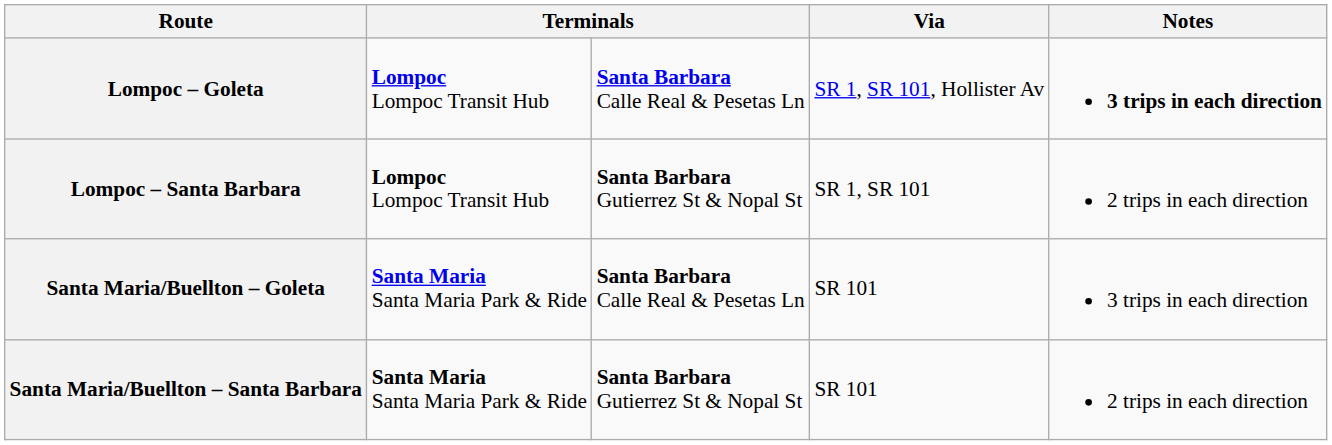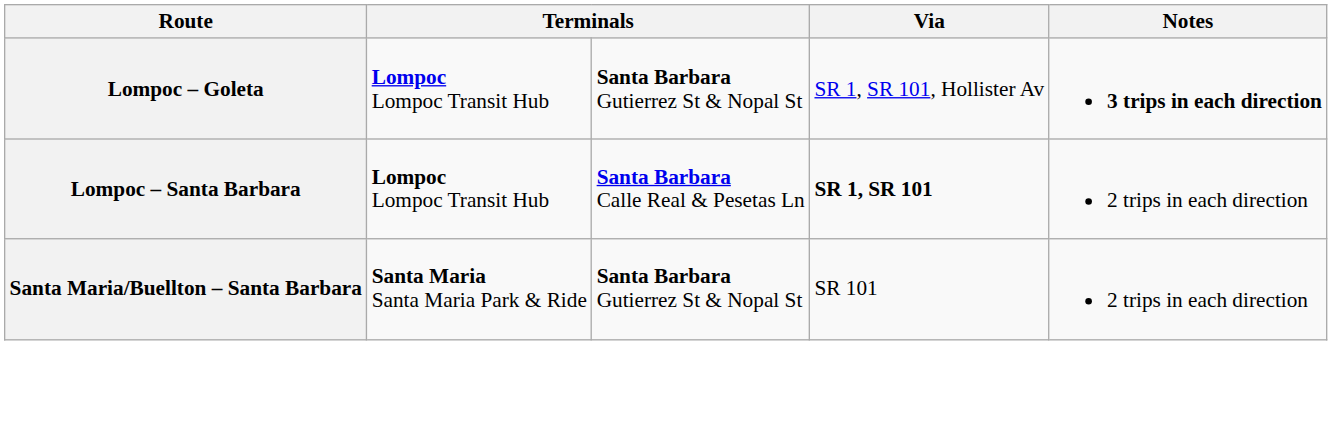 <table class="wikitable">
 <tr>
 <th>Route</th>
 <th colspan="2"><strong>Terminals</strong></th>
 <th>Via</th>
 <th>Notes</th>
 </tr>
 <tr>
 <th><strong>Lompoc – Goleta</strong></th>
 <td><a href='#'><strong>Lompoc</strong></a><br>Lompoc Transit Hub</td>
-<td><strong><a href='#'>Santa Barbara</a></strong><br>Calle Real & Pesetas Ln</td>
+<td><strong>Santa Barbara</strong><br>Gutierrez St & Nopal St</td>
 <td><a href='#'>SR 1</a>, <a href='#'>SR 101</a>, Hollister Av</td>
 <td><strong><br><ul><li>3 trips in each direction</li></ul></strong></td>
 </tr>
 <tr>
 <th><strong>Lompoc – Santa Barbara</strong></th>
 <td><strong>Lompoc</strong><br>Lompoc Transit Hub</td>
-<td><strong>Santa Barbara</strong><br>Gutierrez St & Nopal St</td>
-<td>SR 1, SR 101</td>
+<td><strong><a href='#'>Santa Barbara</a></strong><br>Calle Real & Pesetas Ln</td>
+<td><strong>SR 1, SR 101</strong></td>
 <td><br><ul><li>2 trips in each direction</li></ul></td>
-</tr>
-<tr>
-<th><strong>Santa Maria/Buellton – Goleta</strong></th>
-<td><strong><a href='#'>Santa Maria</a></strong><br>Santa Maria Park & Ride</td>
-<td><strong>Santa Barbara</strong><br>Calle Real & Pesetas Ln</td>
-<td>SR 101</td>
-<td><br><ul><li>3 trips in each direction</li></ul></td>
 </tr>
 <tr>
 <th><strong>Santa Maria/Buellton – Santa Barbara</strong></th>
 <td><strong>Santa Maria</strong><br>Santa Maria Park & Ride</td>
 <td><strong>Santa Barbara</strong><br>Gutierrez St & Nopal St</td>
 <td>SR 101</td>
 <td><br><ul><li>2 trips in each direction</li></ul></td>
 </tr>
 </table>
